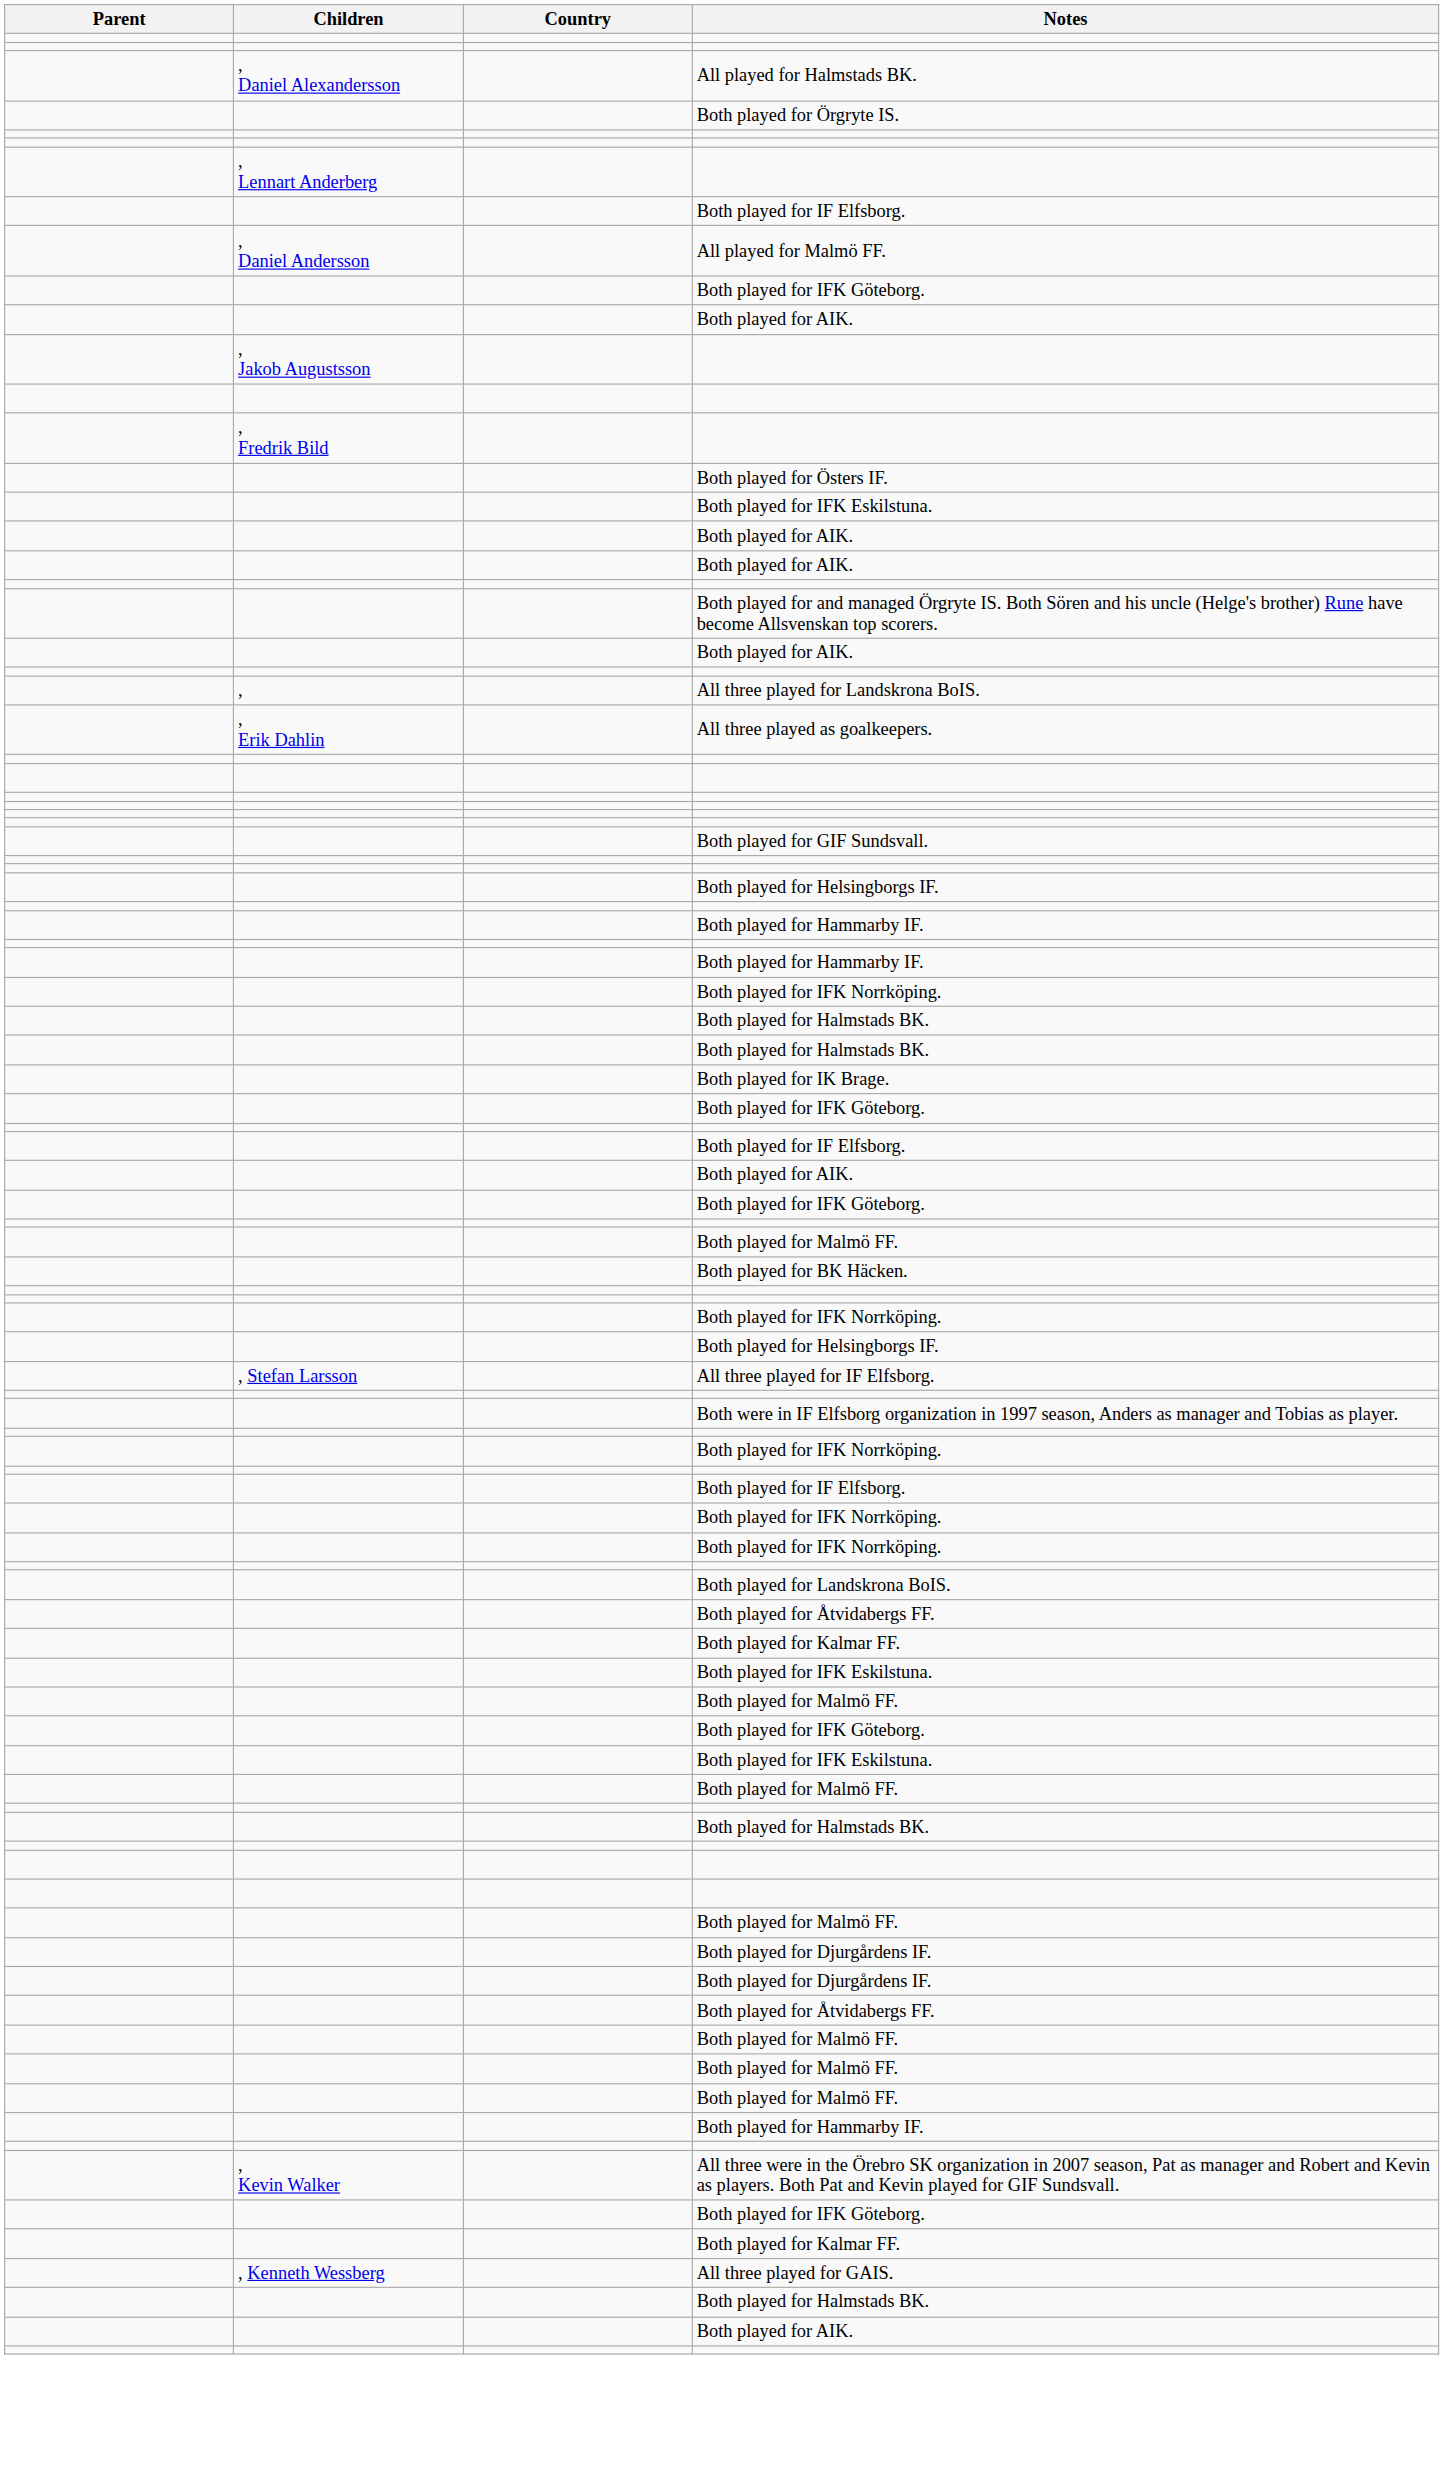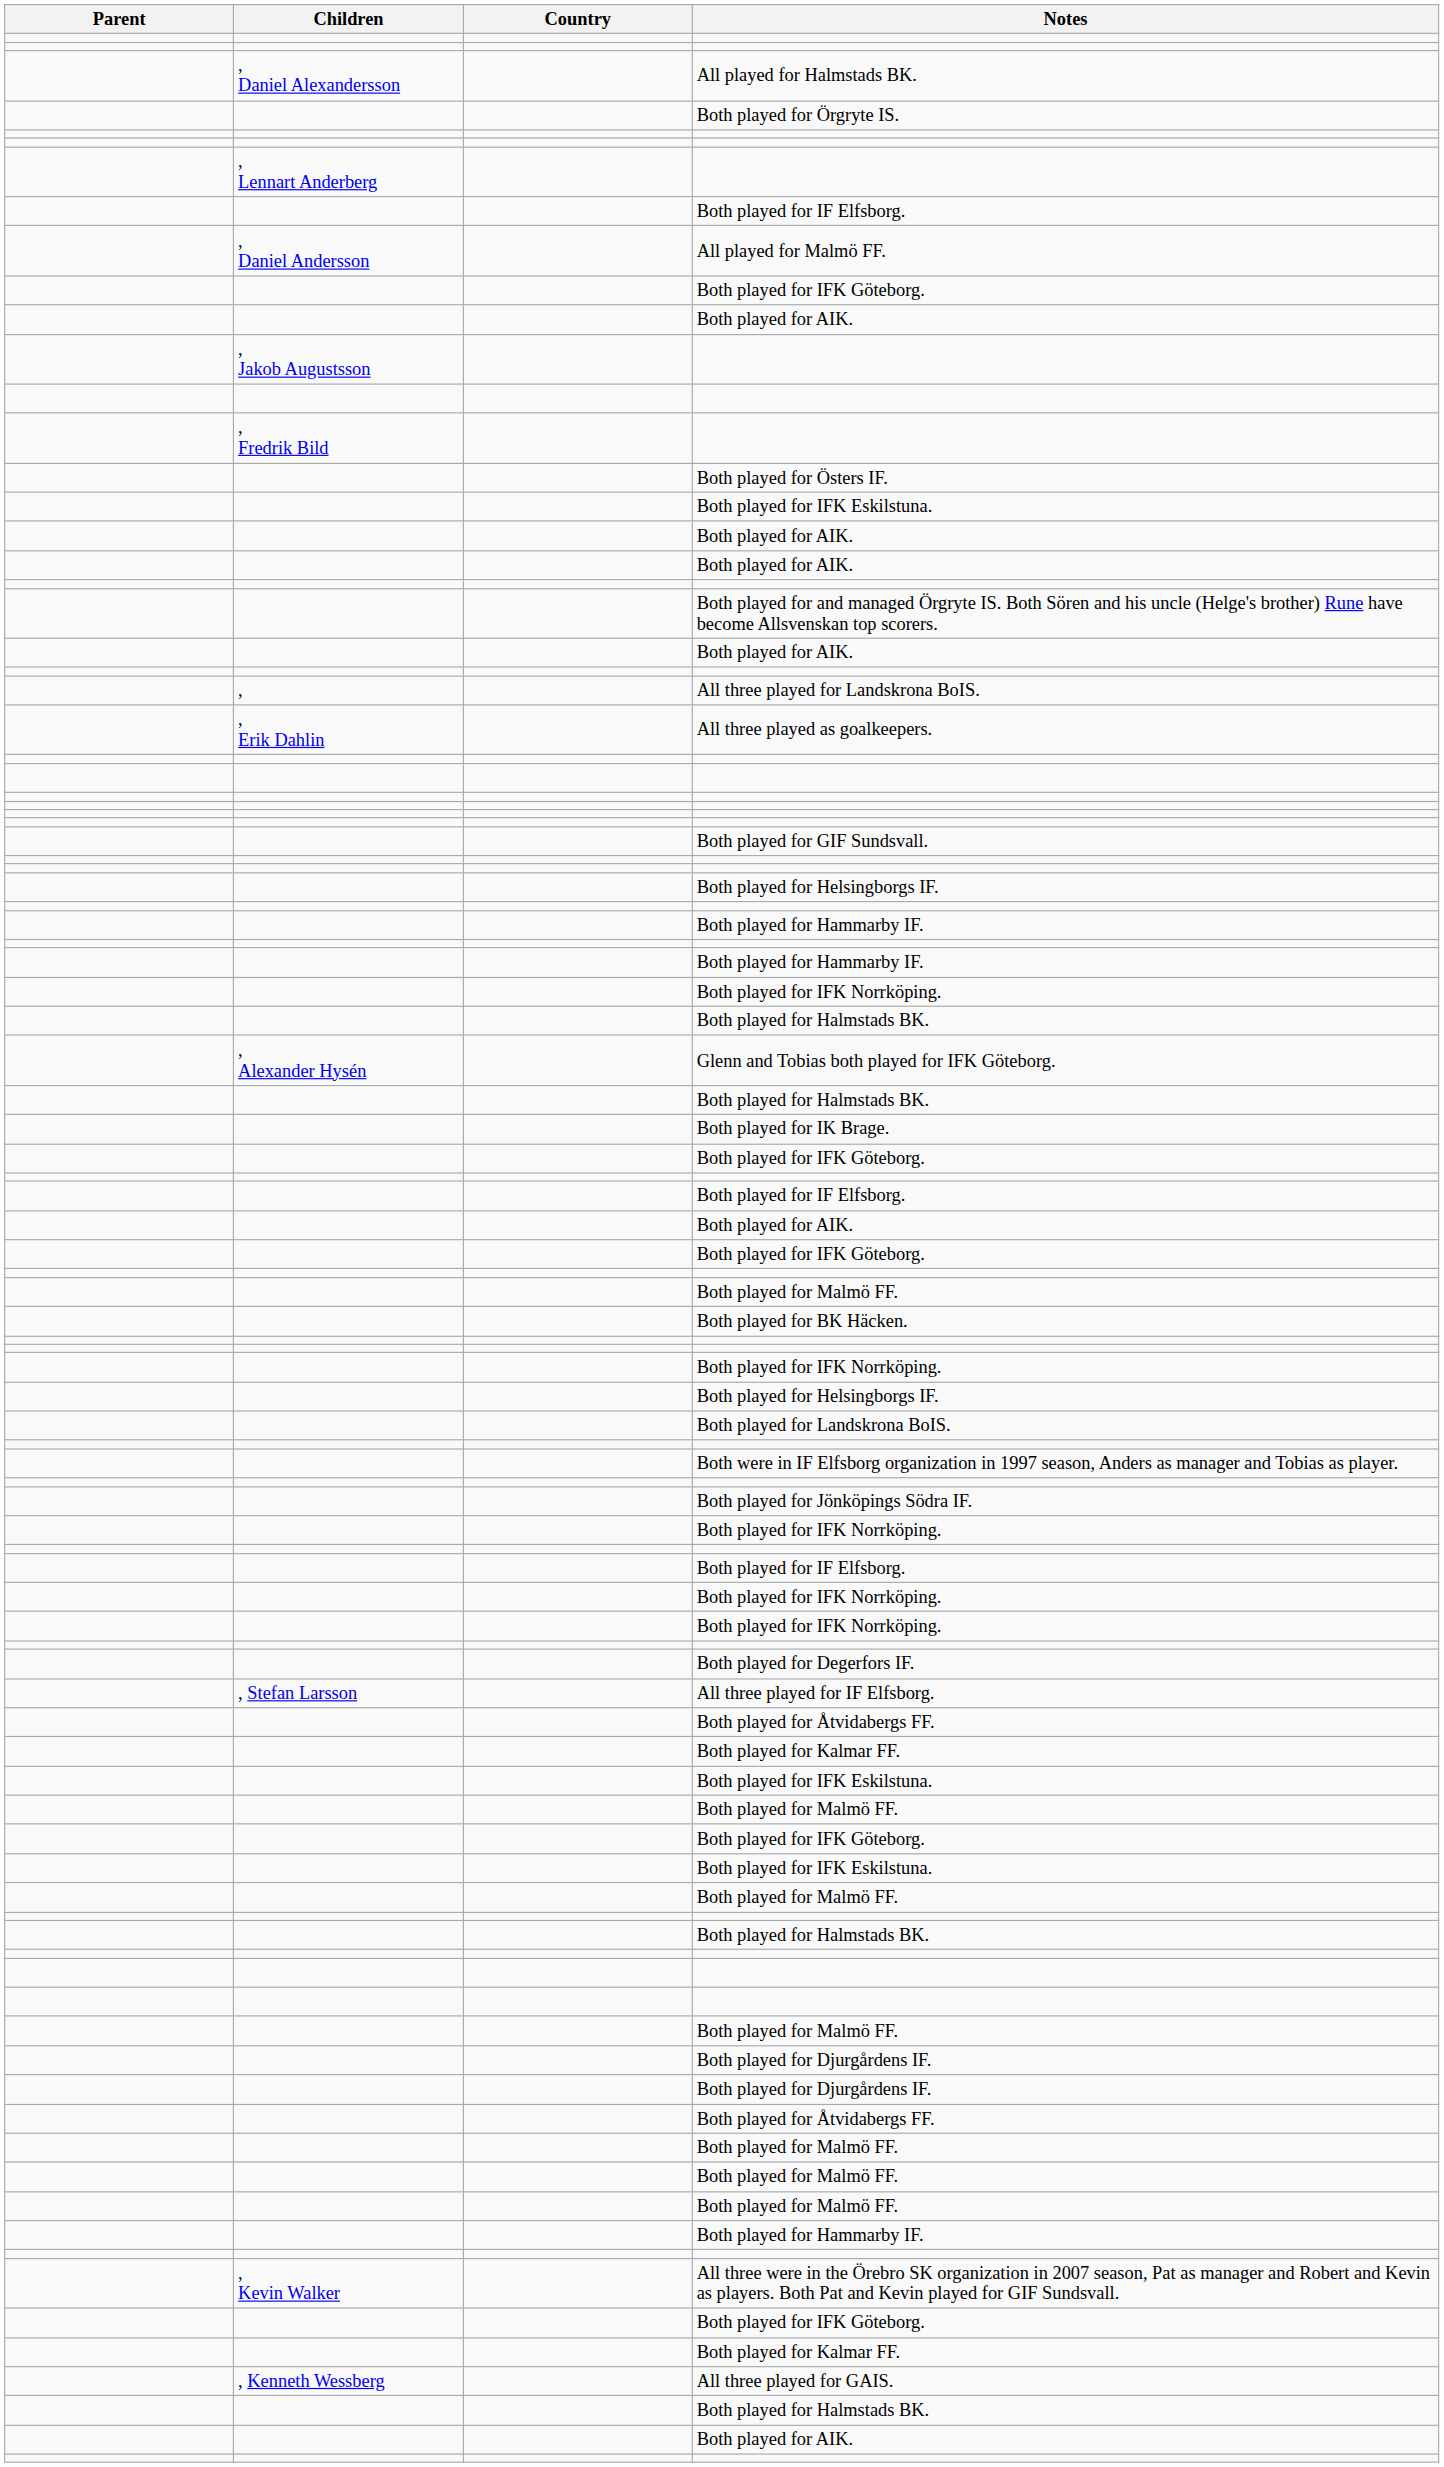 <table class="wikitable sortable">
 <tr>
 <th style="width:12em;">Parent</th>
 <th style="width:12em;">Children</th>
 <th style="width:12em;">Country</th>
 <th>Notes</th>
 </tr>
 <tr>
 <td></td>
 <td></td>
 <td></td>
 <td></td>
 </tr>
 <tr>
 <td></td>
 <td></td>
 <td></td>
 <td></td>
 </tr>
 <tr>
 <td></td>
 <td>,<br><a href='#'>Daniel Alexandersson</a></td>
 <td></td>
 <td>All played for Halmstads BK.</td>
 </tr>
 <tr>
 <td></td>
 <td></td>
 <td></td>
 <td>Both played for Örgryte IS.</td>
 </tr>
 <tr>
 <td></td>
 <td></td>
 <td></td>
 <td></td>
 </tr>
 <tr>
 <td></td>
 <td></td>
 <td></td>
 <td></td>
 </tr>
 <tr>
 <td></td>
 <td>,<br><a href='#'>Lennart Anderberg</a></td>
 <td></td>
 <td></td>
 </tr>
 <tr>
 <td></td>
 <td></td>
 <td></td>
 <td>Both played for IF Elfsborg.</td>
 </tr>
 <tr>
 <td></td>
 <td>,<br><a href='#'>Daniel Andersson</a></td>
 <td></td>
 <td>All played for Malmö FF.</td>
 </tr>
 <tr>
 <td></td>
 <td></td>
 <td></td>
 <td>Both played for IFK Göteborg.</td>
 </tr>
 <tr>
 <td></td>
 <td></td>
 <td></td>
 <td>Both played for AIK.</td>
 </tr>
 <tr>
 <td></td>
 <td>,<br><a href='#'>Jakob Augustsson</a></td>
 <td></td>
 <td></td>
 </tr>
 <tr>
 <td></td>
 <td></td>
 <td><br></td>
 <td></td>
 </tr>
 <tr>
 <td></td>
 <td>,<br><a href='#'>Fredrik Bild</a></td>
 <td></td>
 <td></td>
 </tr>
 <tr>
 <td></td>
 <td></td>
 <td></td>
 <td>Both played for Östers IF.</td>
 </tr>
 <tr>
 <td></td>
 <td></td>
 <td></td>
 <td>Both played for IFK Eskilstuna.</td>
 </tr>
 <tr>
 <td></td>
 <td></td>
 <td></td>
 <td>Both played for AIK.</td>
 </tr>
 <tr>
 <td></td>
 <td></td>
 <td></td>
 <td>Both played for AIK.</td>
 </tr>
 <tr>
 <td></td>
 <td></td>
 <td></td>
 <td></td>
 </tr>
 <tr>
 <td></td>
 <td></td>
 <td></td>
 <td>Both played for and managed Örgryte IS. Both Sören and his uncle (Helge's brother) <a href='#'>Rune</a> have become Allsvenskan top scorers.</td>
 </tr>
 <tr>
 <td></td>
 <td></td>
 <td></td>
 <td>Both played for AIK.</td>
 </tr>
 <tr>
 <td></td>
 <td></td>
 <td></td>
 <td></td>
 </tr>
 <tr>
 <td></td>
 <td>, </td>
 <td></td>
 <td>All three played for Landskrona BoIS.</td>
 </tr>
 <tr>
 <td></td>
 <td>,<br><a href='#'>Erik Dahlin</a></td>
 <td></td>
 <td>All three played as goalkeepers.</td>
 </tr>
 <tr>
 <td></td>
 <td></td>
 <td></td>
 <td></td>
 </tr>
 <tr>
 <td></td>
 <td></td>
 <td><br></td>
 <td></td>
 </tr>
 <tr>
 <td></td>
 <td></td>
 <td></td>
 <td></td>
 </tr>
 <tr>
 <td></td>
 <td></td>
 <td></td>
 <td></td>
 </tr>
 <tr>
 <td></td>
 <td></td>
 <td></td>
 <td></td>
 </tr>
 <tr>
 <td></td>
 <td></td>
 <td></td>
 <td></td>
 </tr>
 <tr>
 <td></td>
 <td></td>
 <td></td>
 <td>Both played for GIF Sundsvall.</td>
 </tr>
 <tr>
 <td></td>
 <td></td>
 <td></td>
 <td></td>
 </tr>
 <tr>
 <td></td>
 <td></td>
 <td></td>
 <td></td>
 </tr>
 <tr>
 <td></td>
 <td></td>
 <td></td>
 <td>Both played for Helsingborgs IF.</td>
 </tr>
 <tr>
 <td></td>
 <td></td>
 <td></td>
 <td></td>
 </tr>
 <tr>
 <td></td>
 <td></td>
 <td></td>
 <td>Both played for Hammarby IF.</td>
 </tr>
 <tr>
 <td></td>
 <td></td>
 <td></td>
 <td></td>
 </tr>
 <tr>
 <td></td>
 <td></td>
 <td></td>
 <td>Both played for Hammarby IF.</td>
 </tr>
 <tr>
 <td></td>
 <td></td>
 <td></td>
 <td>Both played for IFK Norrköping.</td>
 </tr>
 <tr>
 <td></td>
 <td></td>
 <td></td>
 <td>Both played for Halmstads BK.</td>
 </tr>
 <tr>
 <td></td>
+<td>,<br><a href='#'>Alexander Hysén</a></td>
+<td></td>
+<td>Glenn and Tobias both played for IFK Göteborg.</td>
+</tr>
+<tr>
+<td></td>
 <td></td>
 <td></td>
 <td>Both played for Halmstads BK.</td>
 </tr>
 <tr>
 <td></td>
 <td></td>
 <td></td>
 <td>Both played for IK Brage.</td>
 </tr>
 <tr>
 <td></td>
 <td></td>
 <td></td>
 <td>Both played for IFK Göteborg.</td>
 </tr>
 <tr>
 <td></td>
 <td></td>
 <td></td>
 <td></td>
 </tr>
 <tr>
 <td></td>
 <td></td>
 <td></td>
 <td>Both played for IF Elfsborg.</td>
 </tr>
 <tr>
 <td></td>
 <td></td>
 <td></td>
 <td>Both played for AIK.</td>
 </tr>
 <tr>
 <td></td>
 <td></td>
 <td></td>
 <td>Both played for IFK Göteborg.</td>
 </tr>
 <tr>
 <td></td>
 <td></td>
 <td></td>
 <td></td>
 </tr>
 <tr>
 <td></td>
 <td></td>
 <td></td>
 <td>Both played for Malmö FF.</td>
 </tr>
 <tr>
 <td></td>
 <td></td>
 <td></td>
 <td>Both played for BK Häcken.</td>
 </tr>
 <tr>
 <td></td>
 <td></td>
 <td></td>
 <td></td>
 </tr>
 <tr>
 <td></td>
 <td></td>
 <td></td>
 <td></td>
 </tr>
 <tr>
 <td></td>
 <td></td>
 <td></td>
 <td>Both played for IFK Norrköping.</td>
 </tr>
 <tr>
 <td></td>
 <td></td>
 <td></td>
 <td>Both played for Helsingborgs IF.</td>
 </tr>
 <tr>
 <td></td>
-<td>, <a href='#'>Stefan Larsson</a></td>
 <td></td>
-<td>All three played for IF Elfsborg.</td>
+<td></td>
+<td>Both played for Landskrona BoIS.</td>
 </tr>
 <tr>
 <td></td>
 <td></td>
 <td></td>
 <td></td>
 </tr>
 <tr>
 <td></td>
 <td></td>
 <td></td>
 <td>Both were in IF Elfsborg organization in 1997 season, Anders as manager and Tobias as player.</td>
 </tr>
 <tr>
 <td></td>
 <td></td>
 <td></td>
 <td></td>
+</tr>
+<tr>
+<td></td>
+<td></td>
+<td></td>
+<td>Both played for Jönköpings Södra IF.</td>
 </tr>
 <tr>
 <td></td>
 <td></td>
 <td></td>
 <td>Both played for IFK Norrköping.</td>
 </tr>
 <tr>
 <td></td>
 <td></td>
 <td></td>
 <td></td>
 </tr>
 <tr>
 <td></td>
 <td></td>
 <td></td>
 <td>Both played for IF Elfsborg.</td>
 </tr>
 <tr>
 <td></td>
 <td></td>
 <td></td>
 <td>Both played for IFK Norrköping.</td>
 </tr>
 <tr>
 <td></td>
 <td></td>
 <td></td>
 <td>Both played for IFK Norrköping.</td>
 </tr>
 <tr>
 <td></td>
 <td></td>
 <td></td>
 <td></td>
 </tr>
 <tr>
 <td></td>
 <td></td>
 <td></td>
-<td>Both played for Landskrona BoIS.</td>
+<td>Both played for Degerfors IF.</td>
+</tr>
+<tr>
+<td></td>
+<td>, <a href='#'>Stefan Larsson</a></td>
+<td></td>
+<td>All three played for IF Elfsborg.</td>
 </tr>
 <tr>
 <td></td>
 <td></td>
 <td></td>
 <td>Both played for Åtvidabergs FF.</td>
 </tr>
 <tr>
 <td></td>
 <td></td>
 <td></td>
 <td>Both played for Kalmar FF.</td>
 </tr>
 <tr>
 <td></td>
 <td></td>
 <td></td>
 <td>Both played for IFK Eskilstuna.</td>
 </tr>
 <tr>
 <td></td>
 <td></td>
 <td></td>
 <td>Both played for Malmö FF.</td>
 </tr>
 <tr>
 <td></td>
 <td></td>
 <td></td>
 <td>Both played for IFK Göteborg.</td>
 </tr>
 <tr>
 <td></td>
 <td></td>
 <td></td>
 <td>Both played for IFK Eskilstuna.</td>
 </tr>
 <tr>
 <td></td>
 <td></td>
 <td></td>
 <td>Both played for Malmö FF.</td>
 </tr>
 <tr>
 <td></td>
 <td></td>
 <td></td>
 <td></td>
 </tr>
 <tr>
 <td></td>
 <td></td>
 <td></td>
 <td>Both played for Halmstads BK.</td>
 </tr>
 <tr>
 <td></td>
 <td></td>
 <td></td>
 <td></td>
 </tr>
 <tr>
 <td></td>
 <td></td>
 <td><br></td>
 <td></td>
 </tr>
 <tr>
 <td></td>
 <td></td>
 <td><br></td>
 <td></td>
 </tr>
 <tr>
 <td></td>
 <td></td>
 <td></td>
 <td>Both played for Malmö FF.</td>
 </tr>
 <tr>
 <td></td>
 <td></td>
 <td></td>
 <td>Both played for Djurgårdens IF.</td>
 </tr>
 <tr>
 <td></td>
 <td></td>
 <td></td>
 <td>Both played for Djurgårdens IF.</td>
 </tr>
 <tr>
 <td></td>
 <td></td>
 <td></td>
 <td>Both played for Åtvidabergs FF.</td>
 </tr>
 <tr>
 <td></td>
 <td></td>
 <td></td>
 <td>Both played for Malmö FF.</td>
 </tr>
 <tr>
 <td></td>
 <td></td>
 <td></td>
 <td>Both played for Malmö FF.</td>
 </tr>
 <tr>
 <td></td>
 <td></td>
 <td></td>
 <td>Both played for Malmö FF.</td>
 </tr>
 <tr>
 <td></td>
 <td></td>
 <td></td>
 <td>Both played for Hammarby IF.</td>
 </tr>
 <tr>
 <td></td>
 <td></td>
 <td></td>
 <td></td>
 </tr>
 <tr>
 <td></td>
 <td>,<br><a href='#'>Kevin Walker</a></td>
 <td><br></td>
 <td>All three were in the Örebro SK organization in 2007 season, Pat as manager and Robert and Kevin as players. Both Pat and Kevin played for GIF Sundsvall.</td>
 </tr>
 <tr>
 <td></td>
 <td></td>
 <td></td>
 <td>Both played for IFK Göteborg.</td>
 </tr>
 <tr>
 <td></td>
 <td></td>
 <td></td>
 <td>Both played for Kalmar FF.</td>
 </tr>
 <tr>
 <td></td>
 <td>, <a href='#'>Kenneth Wessberg</a></td>
 <td></td>
 <td>All three played for GAIS.</td>
 </tr>
 <tr>
 <td></td>
 <td></td>
 <td></td>
 <td>Both played for Halmstads BK.</td>
 </tr>
 <tr>
 <td></td>
 <td></td>
 <td><br></td>
 <td>Both played for AIK.</td>
 </tr>
 <tr>
 <td></td>
 <td></td>
 <td></td>
 <td></td>
 </tr>
 </table>
